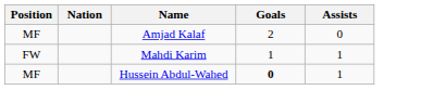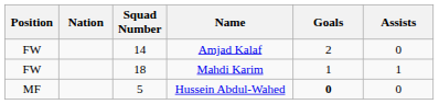 <table class="wikitable sortable" style="font-size: 95%; text-align: center;">
 <tr>
 <th width=60>Position</th>
 <th width=60>Nation</th>
+<th width=60>Squad Number</th>
 <th width=150>Name</th>
 <th width=80>Goals</th>
 <th width=80>Assists</th>
 </tr>
 <tr>
-<td>MF</td>
+<td>FW</td>
 <td></td>
+<td>14</td>
 <td><a href='#'>Amjad Kalaf</a></td>
 <td>2</td>
 <td>0</td>
 </tr>
 <tr>
 <td>FW</td>
 <td></td>
+<td>18</td>
 <td><a href='#'>Mahdi Karim</a></td>
 <td>1</td>
 <td>1</td>
 </tr>
 <tr>
 <td>MF</td>
 <td></td>
+<td>5</td>
 <td><a href='#'>Hussein Abdul-Wahed</a></td>
 <td><strong>0</strong></td>
-<td>1</td>
+<td>0</td>
 </tr>
 </table>
